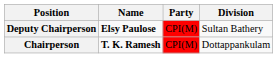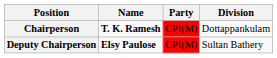 <table class="wikitable">
 <tr>
 <th scope="col">Position</th>
 <th scope="col">Name</th>
 <th scope="col">Party</th>
 <th scope="col">Division</th>
 </tr>
 <tr>
+<th scope="row">Chairperson</th>
+<td><strong>T. K. Ramesh</strong></td>
+<td style="background:Red ; color:black;">CPI(M)</td>
+<td>Dottappankulam</td>
+</tr>
+<tr>
 <th scope="row">Deputy Chairperson</th>
 <td><strong>Elsy Paulose</strong></td>
 <td style="background:Red ; color:black;">CPI(M)</td>
 <td>Sultan Bathery</td>
 </tr>
-<tr>
-<th scope="row">Chairperson</th>
-<td><strong>T. K. Ramesh</strong></td>
-<td style="background:Red ; color:black;">CPI(M)</td>
-<td>Dottappankulam</td>
-</tr>
 </table>
